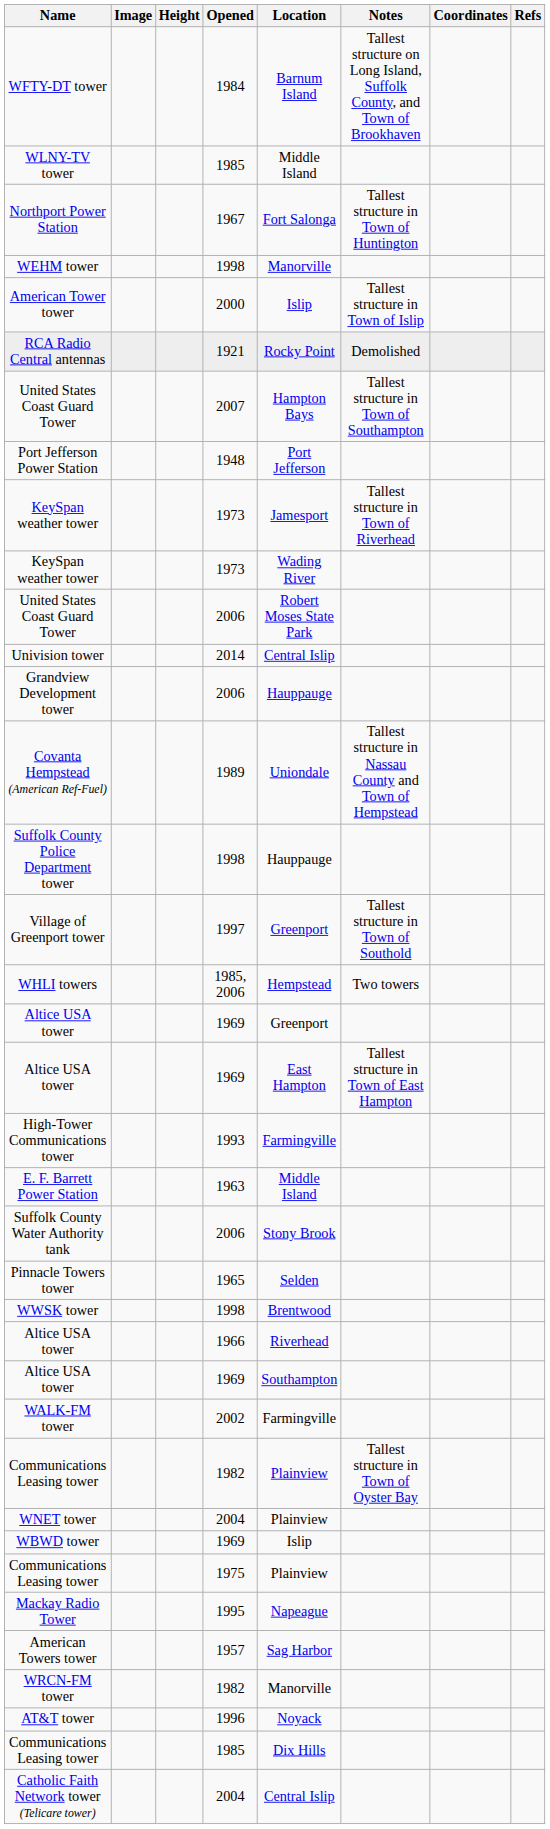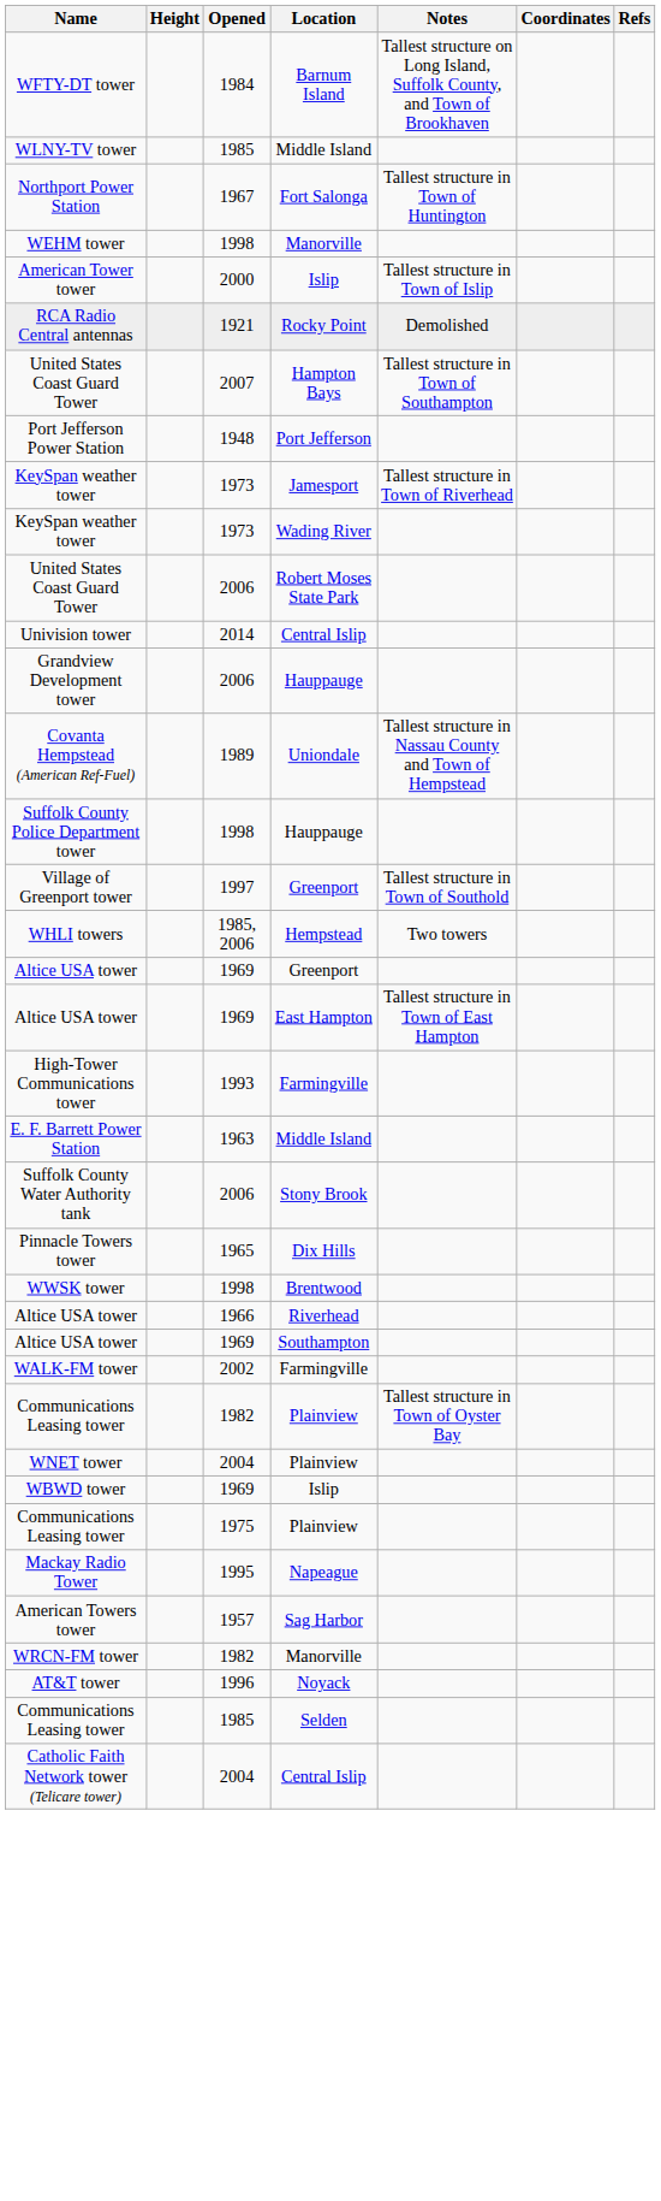 <table class="wikitable sortable" style="text-align:center">
 <tr>
 <th data-sort-type="text">Name</th>
-<th class="unsortable">Image</th>
 <th data-sort-type="number">Height</th>
 <th data-sort-type="number">Opened</th>
 <th data-sort-type="text">Location</th>
 <th class="unsortable">Notes</th>
 <th data-sort-type="number">Coordinates</th>
 <th>Refs</th>
 </tr>
 <tr>
 <td><a href='#'>WFTY-DT</a> tower</td>
 <td></td>
-<td></td>
 <td>1984</td>
 <td><a href='#'>Barnum Island</a></td>
 <td>Tallest structure on Long Island, <a href='#'>Suffolk County</a>, and <a href='#'>Town of Brookhaven</a></td>
 <td></td>
 <td></td>
 </tr>
 <tr>
 <td><a href='#'>WLNY-TV</a> tower</td>
-<td></td>
 <td></td>
 <td>1985</td>
 <td>Middle Island</td>
 <td></td>
 <td></td>
 <td></td>
 </tr>
 <tr>
 <td><a href='#'>Northport Power Station</a></td>
 <td></td>
-<td></td>
 <td>1967</td>
 <td><a href='#'>Fort Salonga</a></td>
 <td>Tallest structure in <a href='#'>Town of Huntington</a></td>
 <td></td>
 <td></td>
 </tr>
 <tr>
 <td><a href='#'>WEHM</a> tower</td>
-<td></td>
 <td></td>
 <td>1998</td>
 <td><a href='#'>Manorville</a></td>
 <td></td>
 <td></td>
 <td></td>
 </tr>
 <tr>
 <td><a href='#'>American Tower</a> tower</td>
 <td></td>
-<td></td>
 <td>2000</td>
 <td><a href='#'>Islip</a></td>
 <td>Tallest structure in <a href='#'>Town of Islip</a></td>
 <td></td>
 <td></td>
 </tr>
 <tr style="background:#EEEEEE">
 <td><a href='#'>RCA Radio Central</a> antennas</td>
-<td></td>
 <td></td>
 <td>1921</td>
 <td><a href='#'>Rocky Point</a></td>
 <td>Demolished</td>
 <td></td>
 <td></td>
 </tr>
 <tr>
 <td>United States Coast Guard Tower</td>
 <td></td>
-<td></td>
 <td>2007</td>
 <td><a href='#'>Hampton Bays</a></td>
 <td>Tallest structure in <a href='#'>Town of Southampton</a></td>
 <td></td>
 <td></td>
 </tr>
 <tr>
 <td>Port Jefferson Power Station</td>
-<td></td>
 <td></td>
 <td>1948</td>
 <td><a href='#'>Port Jefferson</a></td>
 <td></td>
 <td></td>
 <td></td>
 </tr>
 <tr>
 <td><a href='#'>KeySpan</a> weather tower</td>
 <td></td>
-<td></td>
 <td>1973</td>
 <td><a href='#'>Jamesport</a></td>
 <td>Tallest structure in <a href='#'>Town of Riverhead</a></td>
 <td></td>
 <td></td>
 </tr>
 <tr>
 <td>KeySpan weather tower</td>
-<td></td>
 <td></td>
 <td>1973</td>
 <td><a href='#'>Wading River</a></td>
 <td></td>
 <td></td>
 <td></td>
 </tr>
 <tr>
 <td>United States Coast Guard Tower</td>
 <td></td>
-<td></td>
 <td>2006</td>
 <td><a href='#'>Robert Moses State Park</a></td>
 <td></td>
 <td></td>
 <td></td>
 </tr>
 <tr>
 <td>Univision tower</td>
-<td></td>
 <td></td>
 <td>2014</td>
 <td><a href='#'>Central Islip</a></td>
 <td></td>
 <td></td>
 <td></td>
 </tr>
 <tr>
 <td>Grandview Development tower</td>
 <td></td>
-<td></td>
 <td>2006</td>
 <td><a href='#'>Hauppauge</a></td>
 <td></td>
 <td></td>
 <td></td>
 </tr>
 <tr>
 <td><a href='#'>Covanta Hempstead</a><br><em><small>(American Ref-Fuel)</small></em></td>
-<td></td>
 <td></td>
 <td>1989</td>
 <td><a href='#'>Uniondale</a></td>
 <td>Tallest structure in <a href='#'>Nassau County</a> and <a href='#'>Town of Hempstead</a></td>
 <td></td>
 <td></td>
 </tr>
 <tr>
 <td><a href='#'>Suffolk County Police Department</a> tower</td>
 <td></td>
-<td></td>
 <td>1998</td>
 <td>Hauppauge</td>
 <td></td>
 <td></td>
 <td></td>
 </tr>
 <tr>
 <td>Village of Greenport tower</td>
-<td></td>
 <td></td>
 <td>1997</td>
 <td><a href='#'>Greenport</a></td>
 <td>Tallest structure in <a href='#'>Town of Southold</a></td>
 <td></td>
 <td></td>
 </tr>
 <tr>
 <td><a href='#'>WHLI</a> towers</td>
 <td></td>
-<td></td>
 <td>1985, 2006</td>
 <td><a href='#'>Hempstead</a></td>
 <td>Two towers</td>
 <td></td>
 <td></td>
 </tr>
 <tr>
 <td><a href='#'>Altice USA</a> tower</td>
-<td></td>
 <td></td>
 <td>1969</td>
 <td>Greenport</td>
 <td></td>
 <td></td>
 <td></td>
 </tr>
 <tr>
 <td>Altice USA tower</td>
 <td></td>
-<td></td>
 <td>1969</td>
 <td><a href='#'>East Hampton</a></td>
 <td>Tallest structure in <a href='#'>Town of East Hampton</a></td>
 <td></td>
 <td></td>
 </tr>
 <tr>
 <td>High-Tower Communications tower</td>
-<td></td>
 <td></td>
 <td>1993</td>
 <td><a href='#'>Farmingville</a></td>
 <td></td>
 <td></td>
 <td></td>
 </tr>
 <tr>
 <td><a href='#'>E. F. Barrett Power Station</a></td>
 <td></td>
-<td></td>
 <td>1963</td>
 <td><a href='#'>Middle Island</a></td>
 <td></td>
 <td></td>
 <td></td>
 </tr>
 <tr>
 <td>Suffolk County Water Authority tank</td>
-<td></td>
 <td></td>
 <td>2006</td>
 <td><a href='#'>Stony Brook</a></td>
 <td></td>
 <td></td>
 <td></td>
 </tr>
 <tr>
 <td>Pinnacle Towers tower</td>
 <td></td>
-<td></td>
 <td>1965</td>
-<td><a href='#'>Selden</a></td>
+<td><a href='#'>Dix Hills</a></td>
 <td></td>
 <td></td>
 <td></td>
 </tr>
 <tr>
 <td><a href='#'>WWSK</a> tower</td>
-<td></td>
 <td></td>
 <td>1998</td>
 <td><a href='#'>Brentwood</a></td>
 <td></td>
 <td></td>
 <td></td>
 </tr>
 <tr>
 <td>Altice USA tower</td>
 <td></td>
-<td></td>
 <td>1966</td>
 <td><a href='#'>Riverhead</a></td>
 <td></td>
 <td></td>
 <td></td>
 </tr>
 <tr>
 <td>Altice USA tower</td>
-<td></td>
 <td></td>
 <td>1969</td>
 <td><a href='#'>Southampton</a></td>
 <td></td>
 <td></td>
 <td></td>
 </tr>
 <tr>
 <td><a href='#'>WALK-FM</a> tower</td>
 <td></td>
-<td></td>
 <td>2002</td>
 <td>Farmingville</td>
 <td></td>
 <td></td>
 <td></td>
 </tr>
 <tr>
 <td>Communications Leasing tower</td>
-<td></td>
 <td></td>
 <td>1982</td>
 <td><a href='#'>Plainview</a></td>
 <td>Tallest structure in <a href='#'>Town of Oyster Bay</a></td>
 <td></td>
 <td></td>
 </tr>
 <tr>
 <td><a href='#'>WNET</a> tower</td>
 <td></td>
-<td></td>
 <td>2004</td>
 <td>Plainview</td>
 <td></td>
 <td></td>
 <td></td>
 </tr>
 <tr>
 <td><a href='#'>WBWD</a> tower</td>
-<td></td>
 <td></td>
 <td>1969</td>
 <td>Islip</td>
 <td></td>
 <td></td>
 <td></td>
 </tr>
 <tr>
 <td>Communications Leasing tower</td>
 <td></td>
-<td></td>
 <td>1975</td>
 <td>Plainview</td>
 <td></td>
 <td></td>
 <td></td>
 </tr>
 <tr>
 <td><a href='#'>Mackay Radio Tower</a></td>
-<td></td>
 <td></td>
 <td>1995</td>
 <td><a href='#'>Napeague</a></td>
 <td></td>
 <td></td>
 <td></td>
 </tr>
 <tr>
 <td>American Towers tower</td>
 <td></td>
-<td></td>
 <td>1957</td>
 <td><a href='#'>Sag Harbor</a></td>
 <td></td>
 <td></td>
 <td></td>
 </tr>
 <tr>
 <td><a href='#'>WRCN-FM</a> tower</td>
-<td></td>
 <td></td>
 <td>1982</td>
 <td>Manorville</td>
 <td></td>
 <td></td>
 <td></td>
 </tr>
 <tr>
 <td><a href='#'>AT&T</a> tower</td>
 <td></td>
-<td></td>
 <td>1996</td>
 <td><a href='#'>Noyack</a></td>
 <td></td>
 <td></td>
 <td></td>
 </tr>
 <tr>
 <td>Communications Leasing tower</td>
 <td></td>
-<td></td>
 <td>1985</td>
-<td><a href='#'>Dix Hills</a></td>
+<td><a href='#'>Selden</a></td>
 <td></td>
 <td></td>
 <td></td>
 </tr>
 <tr>
 <td><a href='#'>Catholic Faith Network</a> tower<br><em><small>(Telicare tower)</small></em></td>
-<td></td>
 <td></td>
 <td>2004</td>
 <td><a href='#'>Central Islip</a></td>
 <td></td>
 <td></td>
 <td></td>
 </tr>
 </table>
